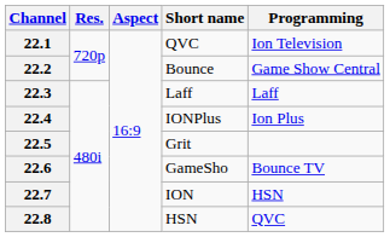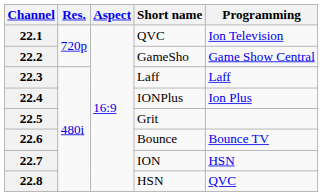 <table class="wikitable">
 <tr>
 <th scope = "col"><a href='#'>Channel</a></th>
 <th scope = "col"><a href='#'>Res.</a></th>
 <th scope = "col"><a href='#'>Aspect</a></th>
 <th scope = "col">Short name</th>
 <th scope = "col">Programming</th>
 </tr>
 <tr>
 <th scope = "row">22.1</th>
 <td rowspan=2><a href='#'>720p</a></td>
 <td rowspan=8><a href='#'>16:9</a></td>
 <td>QVC</td>
 <td><a href='#'>Ion Television</a></td>
 </tr>
 <tr>
 <th scope = "row">22.2</th>
-<td>Bounce</td>
+<td>GameSho</td>
 <td><a href='#'>Game Show Central</a></td>
 </tr>
 <tr>
 <th scope = "row">22.3</th>
 <td rowspan=6><a href='#'>480i</a></td>
 <td>Laff</td>
 <td><a href='#'>Laff</a></td>
 </tr>
 <tr>
 <th scope = "row">22.4</th>
 <td>IONPlus</td>
 <td><a href='#'>Ion Plus</a></td>
 </tr>
 <tr>
 <th scope = "row">22.5</th>
 <td>Grit</td>
 <td></td>
 </tr>
 <tr>
 <th scope = "row">22.6</th>
-<td>GameSho</td>
+<td>Bounce</td>
 <td><a href='#'>Bounce TV</a></td>
 </tr>
 <tr>
 <th scope = "row">22.7</th>
 <td>ION</td>
 <td><a href='#'>HSN</a></td>
 </tr>
 <tr>
 <th scope = "row">22.8</th>
 <td>HSN</td>
 <td><a href='#'>QVC</a></td>
 </tr>
 </table>
